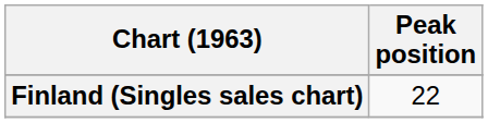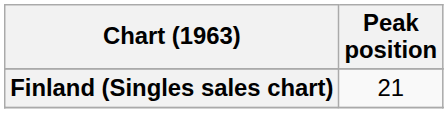 <table class="wikitable sortable plainrowheaders" style="text-align:center">
 <tr>
 <th scope="col">Chart (1963)</th>
 <th scope="col">Peak<br>position</th>
 </tr>
 <tr>
 </tr>
 <tr>
 <th scope="row">Finland (Singles sales chart)</th>
-<td style="text-align:center">22</td>
+<td style="text-align:center">21</td>
 </tr>
 <tr>
 </tr>
 <tr>
 </tr>
 <tr>
 </tr>
 </table>
